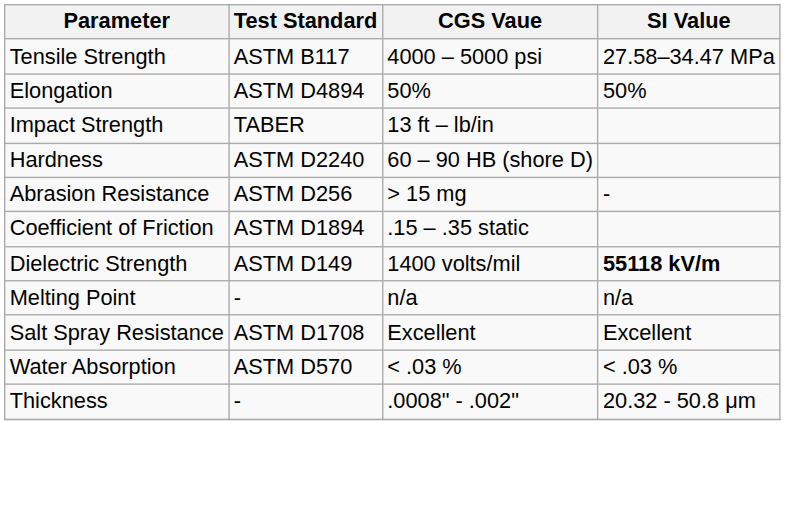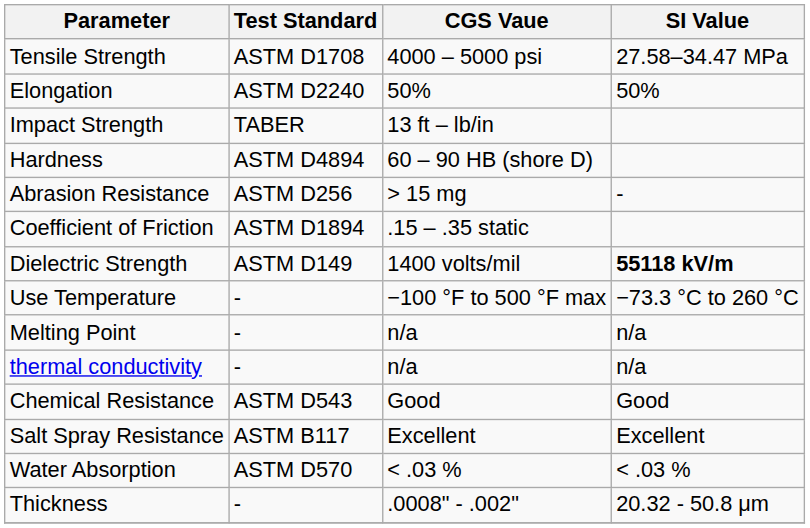 <table class="wikitable">
 <tr>
 <th>Parameter</th>
 <th>Test Standard</th>
 <th>CGS Vaue</th>
 <th>SI Value</th>
 </tr>
 <tr>
 <td>Tensile Strength</td>
-<td>ASTM B117</td>
+<td>ASTM D1708</td>
 <td>4000 – 5000 psi</td>
 <td>27.58–34.47 MPa</td>
 </tr>
 <tr>
 <td>Elongation</td>
-<td>ASTM D4894</td>
+<td>ASTM D2240</td>
 <td>50%</td>
 <td>50%</td>
 </tr>
 <tr>
 <td>Impact Strength</td>
 <td>TABER</td>
 <td>13 ft – lb/in</td>
 <td></td>
 </tr>
 <tr>
 <td>Hardness</td>
-<td>ASTM D2240</td>
+<td>ASTM D4894</td>
 <td>60 – 90 HB (shore D)</td>
 <td></td>
 </tr>
 <tr>
 <td>Abrasion Resistance</td>
 <td>ASTM D256</td>
 <td>> 15 mg</td>
 <td>-</td>
 </tr>
 <tr>
 <td>Coefficient of Friction</td>
 <td>ASTM D1894</td>
 <td>.15 – .35 static</td>
 <td></td>
 </tr>
 <tr>
 <td>Dielectric Strength</td>
 <td>ASTM D149</td>
 <td>1400 volts/mil</td>
 <td><strong>55118 kV/m</strong></td>
 </tr>
 <tr>
+<td>Use Temperature</td>
+<td>-</td>
+<td>−100 °F to 500 °F max</td>
+<td>−73.3 °C to 260 °C</td>
+</tr>
+<tr>
 <td>Melting Point</td>
 <td>-</td>
 <td>n/a</td>
 <td>n/a</td>
 </tr>
 <tr>
+<td><a href='#'>thermal conductivity</a></td>
+<td>-</td>
+<td>n/a</td>
+<td>n/a</td>
+</tr>
+<tr>
+<td>Chemical Resistance</td>
+<td>ASTM D543</td>
+<td>Good</td>
+<td>Good</td>
+</tr>
+<tr>
 <td>Salt Spray Resistance</td>
-<td>ASTM D1708</td>
+<td>ASTM B117</td>
 <td>Excellent</td>
 <td>Excellent</td>
 </tr>
 <tr>
 <td>Water Absorption</td>
 <td>ASTM D570</td>
 <td>< .03 %</td>
 <td>< .03 %</td>
 </tr>
 <tr>
 <td>Thickness</td>
 <td>-</td>
 <td>.0008" - .002"</td>
 <td>20.32 - 50.8 μm</td>
 </tr>
 <tr>
 </tr>
 </table>
